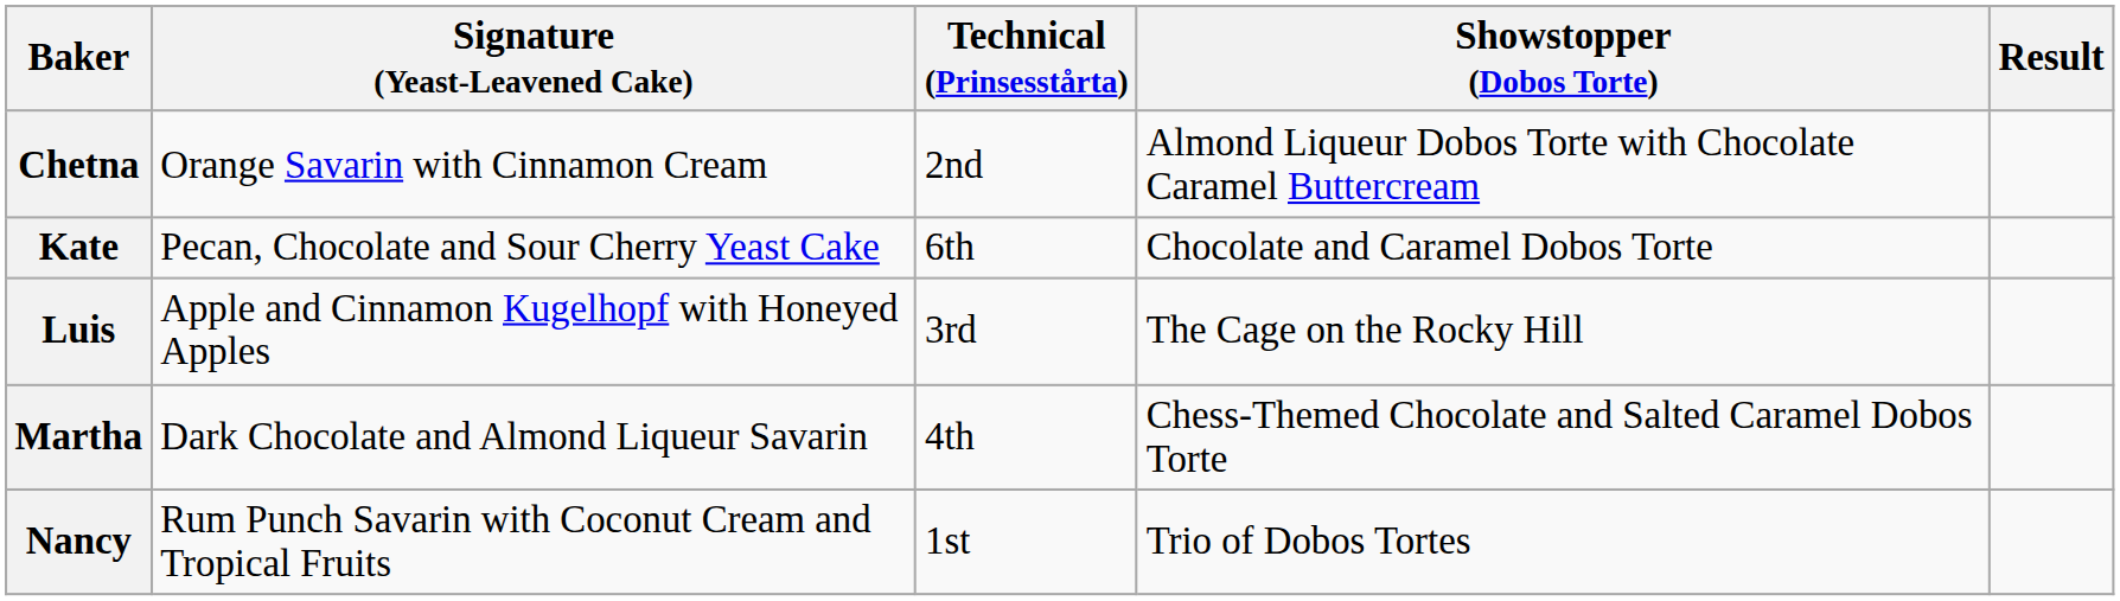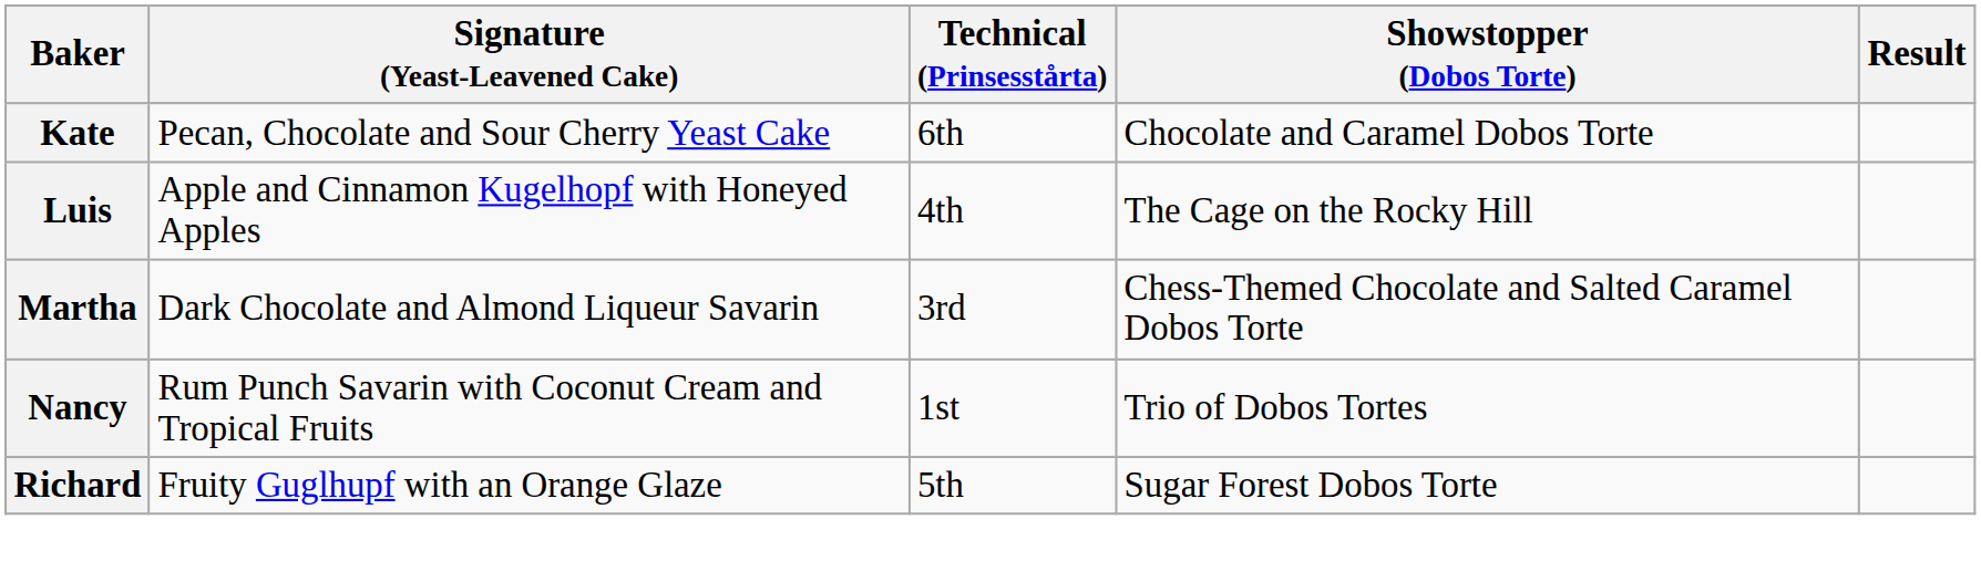 <table class="wikitable sortable col3center sticky-header">
 <tr>
 <th scope="col">Baker</th>
 <th scope="col" class="unsortable">Signature<br><small>(Yeast-Leavened Cake)</small></th>
 <th scope="col">Technical<br><small>(<a href='#'>Prinsesstårta</a>)</small></th>
 <th scope="col" class="unsortable">Showstopper<br><small>(<a href='#'>Dobos Torte</a>)</small></th>
 <th scope="col">Result</th>
-</tr>
-<tr>
-<th scope="row">Chetna</th>
-<td>Orange <a href='#'>Savarin</a> with Cinnamon Cream</td>
-<td>2nd</td>
-<td>Almond Liqueur Dobos Torte with Chocolate Caramel <a href='#'>Buttercream</a></td>
-<td></td>
 </tr>
 <tr>
 <th scope="row">Kate</th>
 <td>Pecan, Chocolate and Sour Cherry <a href='#'>Yeast Cake</a></td>
 <td>6th</td>
 <td>Chocolate and Caramel Dobos Torte</td>
 <td></td>
 </tr>
 <tr>
 <th scope="row">Luis</th>
 <td>Apple and Cinnamon <a href='#'>Kugelhopf</a> with Honeyed Apples</td>
-<td>3rd</td>
+<td>4th</td>
 <td>The Cage on the Rocky Hill</td>
 <td></td>
 </tr>
 <tr>
 <th scope="row">Martha</th>
 <td>Dark Chocolate and Almond Liqueur Savarin</td>
-<td>4th</td>
+<td>3rd</td>
 <td>Chess-Themed Chocolate and Salted Caramel Dobos Torte</td>
 <td></td>
 </tr>
 <tr>
 <th scope="row">Nancy</th>
 <td>Rum Punch Savarin with Coconut Cream and Tropical Fruits</td>
 <td>1st</td>
 <td>Trio of Dobos Tortes</td>
 <td></td>
 </tr>
+<tr>
+<th scope="row">Richard</th>
+<td>Fruity <a href='#'>Guglhupf</a> with an Orange Glaze</td>
+<td>5th</td>
+<td>Sugar Forest Dobos Torte</td>
+<td></td>
+</tr>
 </table>
